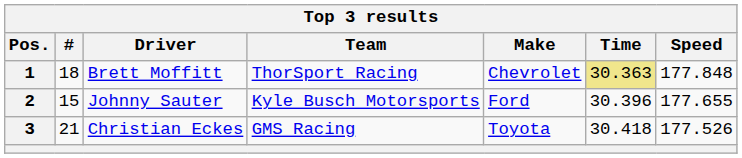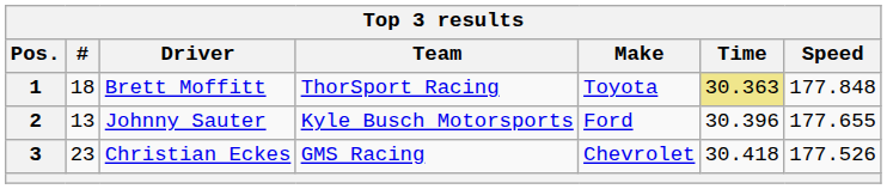 <table class="wikitable" style="font-size:95%">
 <tr>
 <th colspan="7">Top 3 results</th>
 </tr>
 <tr>
 <th>Pos.</th>
 <th>#</th>
 <th>Driver</th>
 <th>Team</th>
 <th>Make</th>
 <th>Time</th>
 <th>Speed</th>
 </tr>
 <tr>
 <th>1</th>
 <td>18</td>
 <td><a href='#'>Brett Moffitt</a></td>
 <td><a href='#'>ThorSport Racing</a></td>
-<td><a href='#'>Chevrolet</a></td>
+<td><a href='#'>Toyota</a></td>
 <td style="background: khaki;">30.363</td>
 <td>177.848</td>
 </tr>
 <tr>
 <th>2</th>
-<td>15</td>
+<td>13</td>
 <td><a href='#'>Johnny Sauter</a></td>
 <td><a href='#'>Kyle Busch Motorsports</a></td>
 <td><a href='#'>Ford</a></td>
 <td>30.396</td>
 <td>177.655</td>
 </tr>
 <tr>
 <th>3</th>
-<td>21</td>
+<td>23</td>
 <td><a href='#'>Christian Eckes</a></td>
 <td><a href='#'>GMS Racing</a></td>
-<td><a href='#'>Toyota</a></td>
+<td><a href='#'>Chevrolet</a></td>
 <td>30.418</td>
 <td>177.526</td>
 </tr>
 <tr>
 <th colspan="7"></th>
 </tr>
 </table>
